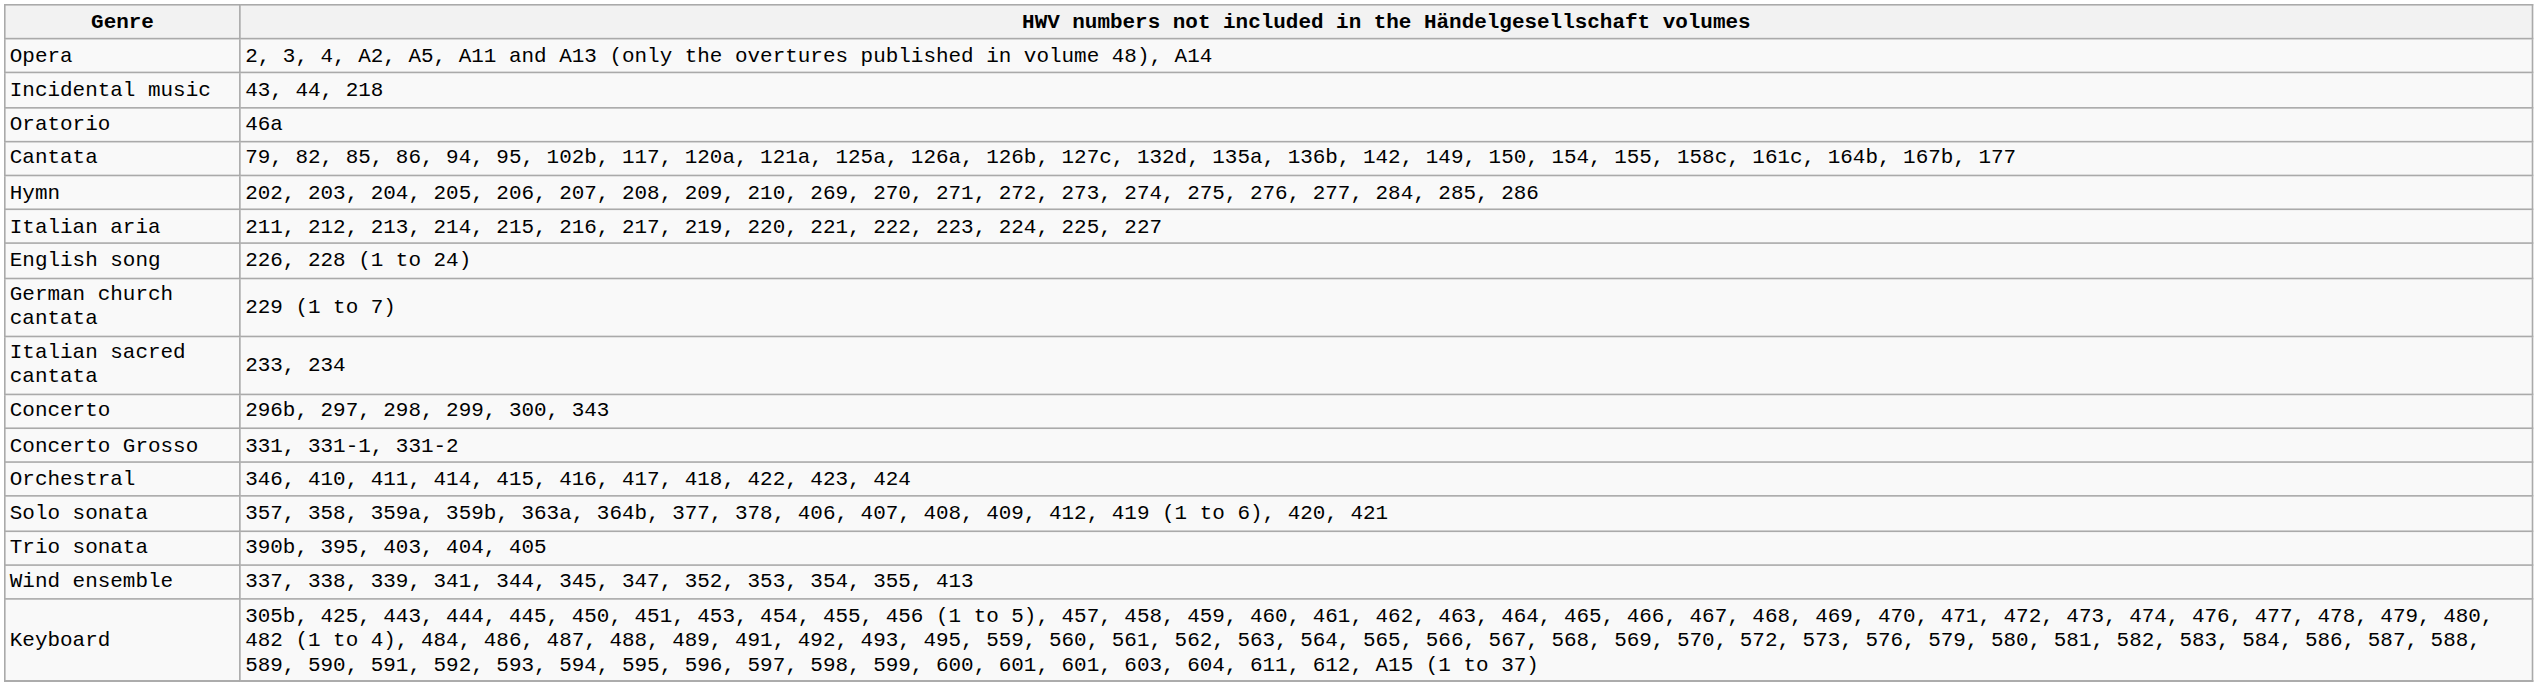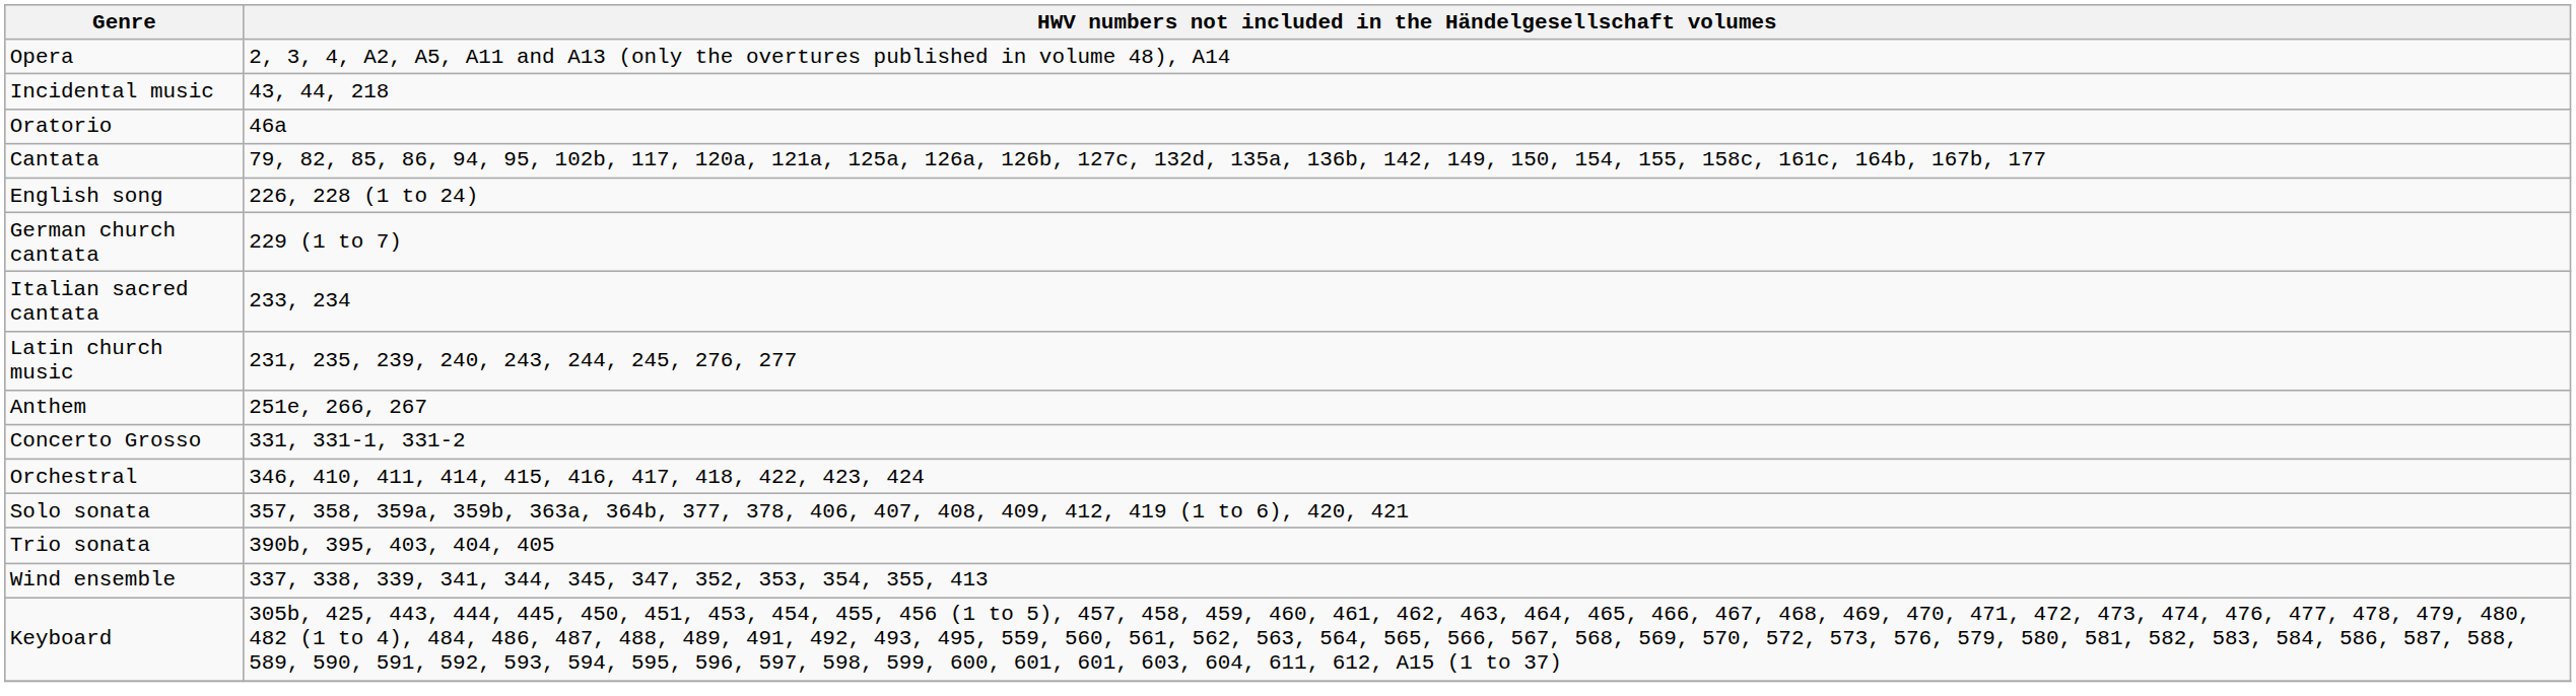 <table class="wikitable">
 <tr>
 <th width="140px">Genre</th>
 <th>HWV numbers not included in the Händelgesellschaft volumes</th>
 </tr>
 <tr>
 <td>Opera</td>
 <td>2, 3, 4, A2, A5, A11 and A13 (only the overtures published in volume 48), A14</td>
 </tr>
 <tr>
 <td>Incidental music</td>
 <td>43, 44, 218</td>
 </tr>
 <tr>
 <td>Oratorio</td>
 <td>46a</td>
 </tr>
 <tr>
 <td>Cantata</td>
 <td>79, 82, 85, 86, 94, 95, 102b, 117, 120a, 121a, 125a, 126a, 126b, 127c, 132d, 135a, 136b, 142, 149, 150, 154, 155, 158c, 161c, 164b, 167b, 177</td>
 </tr>
 <tr>
-<td>Hymn</td>
-<td>202, 203, 204, 205, 206, 207, 208, 209, 210, 269, 270, 271, 272, 273, 274, 275, 276, 277, 284, 285, 286</td>
-</tr>
-<tr>
-<td>Italian aria</td>
-<td>211, 212, 213, 214, 215, 216, 217, 219, 220, 221, 222, 223, 224, 225, 227</td>
-</tr>
-<tr>
 <td>English song</td>
 <td>226, 228 (1 to 24)</td>
 </tr>
 <tr>
 <td>German church cantata</td>
 <td>229 (1 to 7)</td>
 </tr>
 <tr>
 <td>Italian sacred cantata</td>
 <td>233, 234</td>
 </tr>
 <tr>
-<td>Concerto</td>
-<td>296b, 297, 298, 299, 300, 343</td>
+<td>Latin church music</td>
+<td>231, 235, 239, 240, 243, 244, 245, 276, 277</td>
+</tr>
+<tr>
+<td>Anthem</td>
+<td>251e, 266, 267</td>
 </tr>
 <tr>
 <td>Concerto Grosso</td>
 <td>331, 331-1, 331-2</td>
 </tr>
 <tr>
 <td>Orchestral</td>
 <td>346, 410, 411, 414, 415, 416, 417, 418, 422, 423, 424</td>
 </tr>
 <tr>
 <td>Solo sonata</td>
 <td>357, 358, 359a, 359b, 363a, 364b, 377, 378, 406, 407, 408, 409, 412, 419 (1 to 6), 420, 421</td>
 </tr>
 <tr>
 <td>Trio sonata</td>
 <td>390b, 395, 403, 404, 405</td>
 </tr>
 <tr>
 <td>Wind ensemble</td>
 <td>337, 338, 339, 341, 344, 345, 347, 352, 353, 354, 355, 413</td>
 </tr>
 <tr>
 <td>Keyboard</td>
 <td>305b, 425, 443, 444, 445, 450, 451, 453, 454, 455, 456 (1 to 5), 457, 458, 459, 460, 461, 462, 463, 464, 465, 466, 467, 468, 469, 470, 471, 472, 473, 474, 476, 477, 478, 479, 480, 482 (1 to 4), 484, 486, 487, 488, 489, 491, 492, 493, 495, 559, 560, 561, 562, 563, 564, 565, 566, 567, 568, 569, 570, 572, 573, 576, 579, 580, 581, 582, 583, 584, 586, 587, 588, 589, 590, 591, 592, 593, 594, 595, 596, 597, 598, 599, 600, 601, 601, 603, 604, 611, 612, A15 (1 to 37)</td>
 </tr>
 <tr>
 </tr>
 </table>
